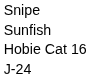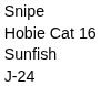 <table>
 <tr>
 <td>Snipe</td>
 <td></td>
 <td></td>
 <td></td>
 </tr>
 <tr>
-<td>Sunfish</td>
+<td>Hobie Cat 16</td>
 <td></td>
 <td></td>
 <td></td>
 </tr>
 <tr>
-<td>Hobie Cat 16</td>
+<td>Sunfish</td>
 <td></td>
 <td></td>
 <td></td>
 </tr>
 <tr>
 <td>J-24</td>
 <td></td>
 <td></td>
 <td></td>
 </tr>
 <tr>
 </tr>
 </table>
